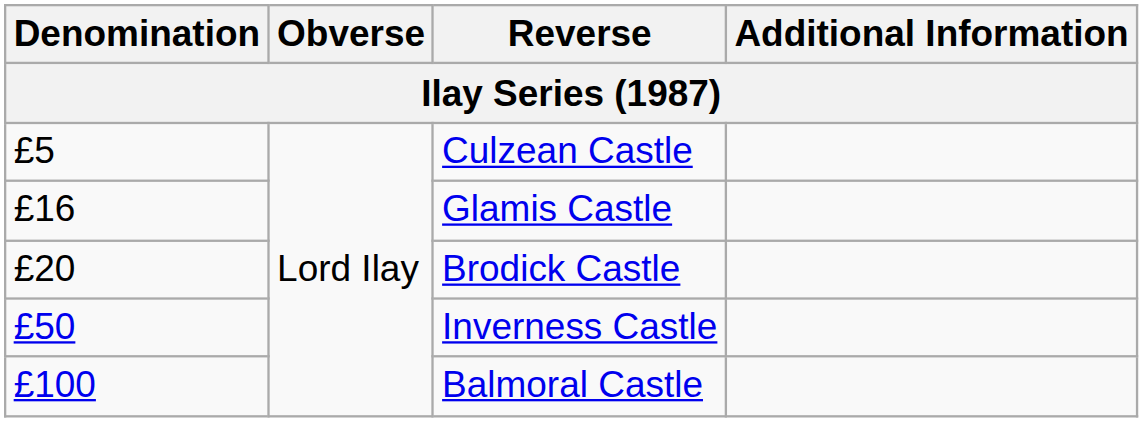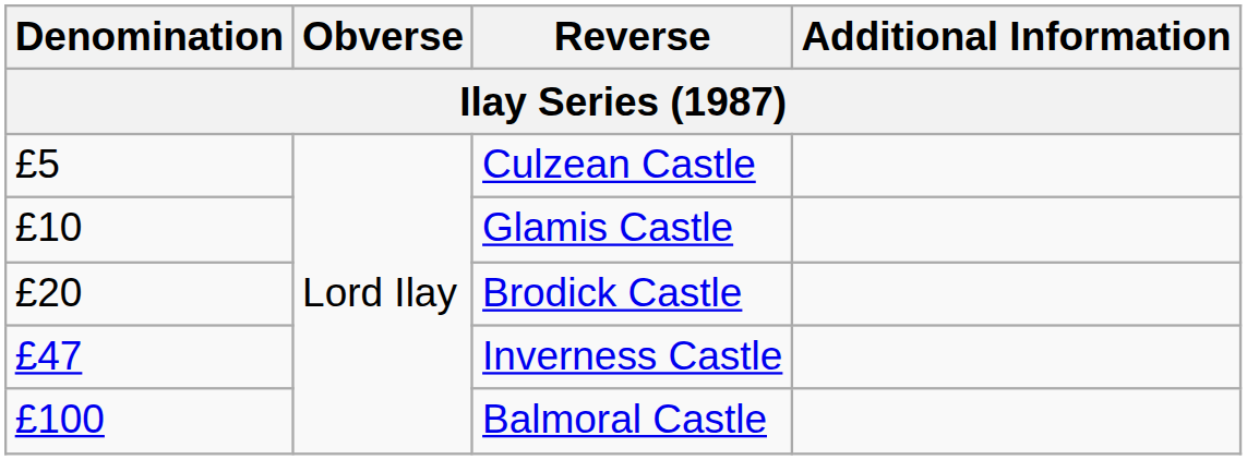 <table class="wikitable">
 <tr>
 <th>Denomination</th>
 <th>Obverse</th>
 <th>Reverse</th>
 <th>Additional Information</th>
 </tr>
 <tr>
 <th colspan="4">Ilay Series (1987)</th>
 </tr>
 <tr>
 <td>£5</td>
 <td rowspan="5">Lord Ilay</td>
 <td><a href='#'>Culzean Castle</a></td>
 <td></td>
 </tr>
 <tr>
-<td>£16</td>
+<td>£10</td>
 <td><a href='#'>Glamis Castle</a></td>
 <td></td>
 </tr>
 <tr>
 <td>£20</td>
 <td><a href='#'>Brodick Castle</a></td>
 <td></td>
 </tr>
 <tr>
-<td><a href='#'>£50</a></td>
+<td><a href='#'>£47</a></td>
 <td><a href='#'>Inverness Castle</a></td>
 <td></td>
 </tr>
 <tr>
 <td><a href='#'>£100</a></td>
 <td><a href='#'>Balmoral Castle</a></td>
 <td></td>
 </tr>
 </table>
